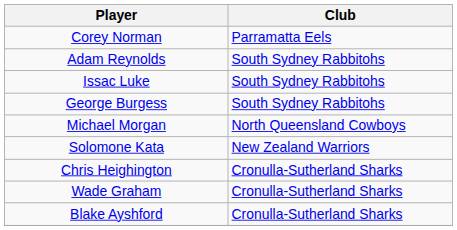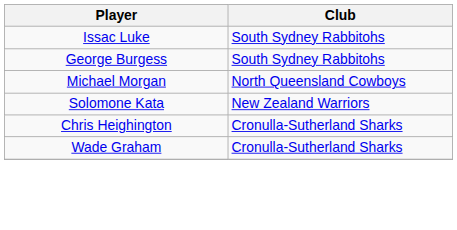 <table class="wikitable" style="text-align: center;">
 <tr>
 <th style="width:250px;">Player</th>
 <th style="width:250px;">Club</th>
-</tr>
-<tr>
-<td><a href='#'>Corey Norman</a></td>
-<td style="text-align: left;"> <a href='#'>Parramatta Eels</a></td>
-</tr>
-<tr>
-<td><a href='#'>Adam Reynolds</a></td>
-<td style="text-align: left;"> <a href='#'>South Sydney Rabbitohs</a></td>
 </tr>
 <tr>
 <td><a href='#'>Issac Luke</a></td>
 <td style="text-align: left;"> <a href='#'>South Sydney Rabbitohs</a></td>
 </tr>
 <tr>
 <td><a href='#'>George Burgess</a></td>
 <td style="text-align: left;"> <a href='#'>South Sydney Rabbitohs</a></td>
 </tr>
 <tr>
 <td><a href='#'>Michael Morgan</a></td>
 <td style="text-align: left;"> <a href='#'>North Queensland Cowboys</a></td>
 </tr>
 <tr>
 <td><a href='#'>Solomone Kata</a></td>
 <td style="text-align: left;"> <a href='#'>New Zealand Warriors</a></td>
 </tr>
 <tr>
 <td><a href='#'>Chris Heighington</a></td>
 <td style="text-align: left;"> <a href='#'>Cronulla-Sutherland Sharks</a></td>
 </tr>
 <tr>
 <td><a href='#'>Wade Graham</a></td>
 <td style="text-align: left;"> <a href='#'>Cronulla-Sutherland Sharks</a></td>
 </tr>
 <tr>
-<td><a href='#'>Blake Ayshford</a></td>
-<td style="text-align: left;"> <a href='#'>Cronulla-Sutherland Sharks</a></td>
-</tr>
-<tr>
 </tr>
 </table>
